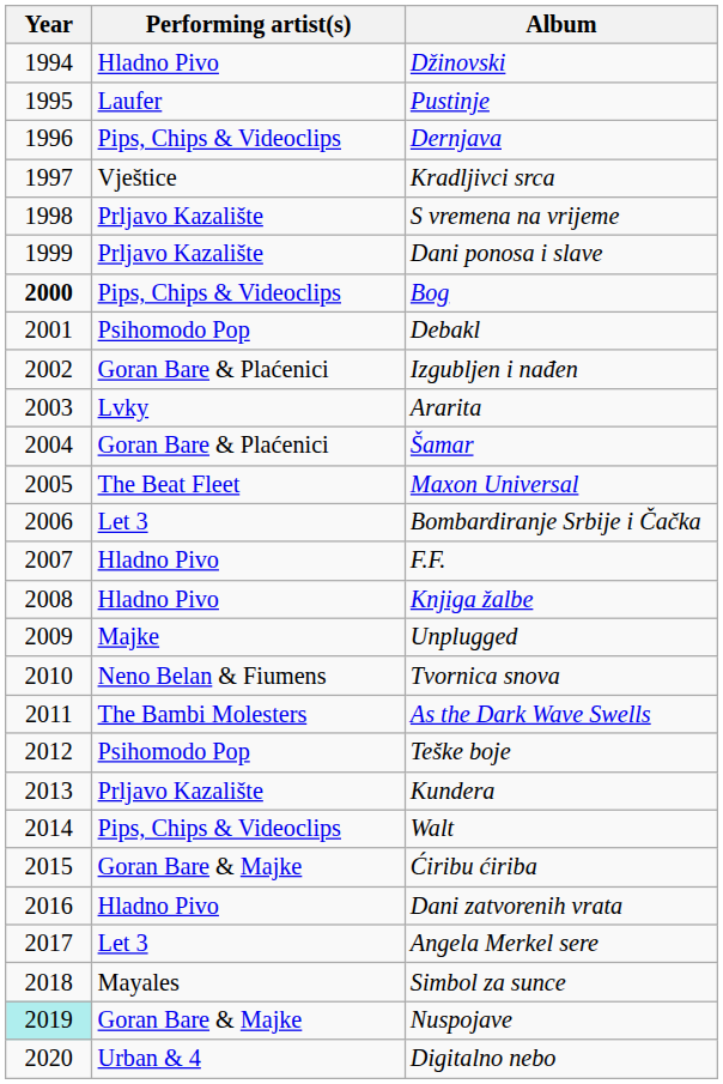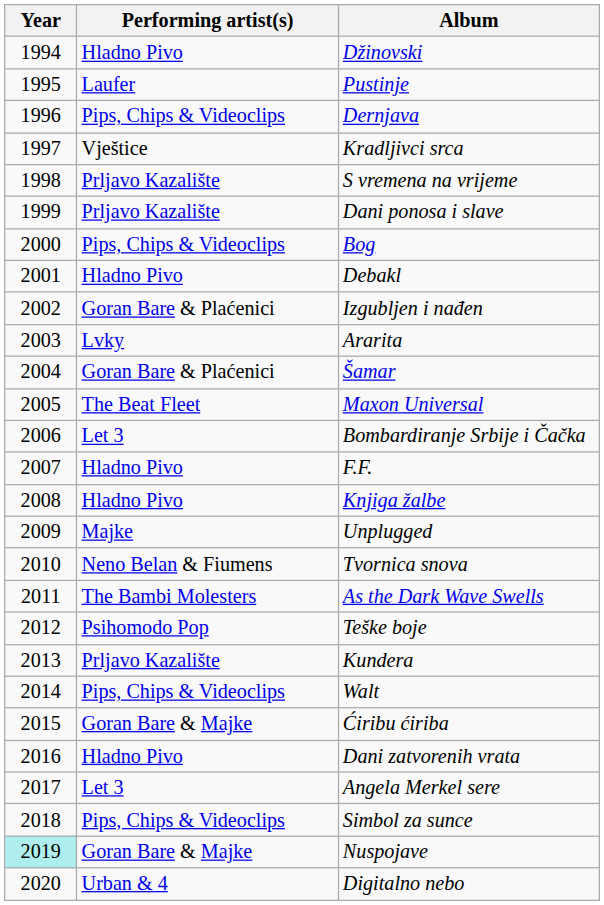 <table class="wikitable sortable">
 <tr>
 <th width="50">Year</th>
 <th width="200">Performing artist(s)</th>
 <th width="200">Album</th>
 </tr>
 <tr>
 <td style="text-align:center;">1994</td>
 <td><a href='#'>Hladno Pivo</a></td>
 <td><em><a href='#'>Džinovski</a></em></td>
 </tr>
 <tr>
 <td style="text-align:center;">1995</td>
 <td><a href='#'>Laufer</a></td>
 <td><em><a href='#'>Pustinje</a></em></td>
 </tr>
 <tr>
 <td style="text-align:center;">1996</td>
 <td><a href='#'>Pips, Chips & Videoclips</a></td>
 <td><em><a href='#'>Dernjava</a></em></td>
 </tr>
 <tr>
 <td style="text-align:center;">1997</td>
 <td>Vještice</td>
 <td><em>Kradljivci srca</em></td>
 </tr>
 <tr>
 <td style="text-align:center;">1998</td>
 <td><a href='#'>Prljavo Kazalište</a></td>
 <td><em>S vremena na vrijeme</em></td>
 </tr>
 <tr>
 <td style="text-align:center;">1999</td>
 <td><a href='#'>Prljavo Kazalište</a></td>
 <td><em>Dani ponosa i slave</em></td>
 </tr>
 <tr>
-<td style="text-align:center;"><strong>2000</strong></td>
+<td style="text-align:center;">2000</td>
 <td><a href='#'>Pips, Chips & Videoclips</a></td>
 <td><em><a href='#'>Bog</a></em></td>
 </tr>
 <tr>
 <td style="text-align:center;">2001</td>
-<td><a href='#'>Psihomodo Pop</a></td>
+<td><a href='#'>Hladno Pivo</a></td>
 <td><em>Debakl</em></td>
 </tr>
 <tr>
 <td style="text-align:center;">2002</td>
 <td><a href='#'>Goran Bare</a> & Plaćenici</td>
 <td><em>Izgubljen i nađen</em></td>
 </tr>
 <tr>
 <td style="text-align:center;">2003</td>
 <td><a href='#'>Lvky</a></td>
 <td><em>Ararita</em></td>
 </tr>
 <tr>
 <td style="text-align:center;">2004</td>
 <td><a href='#'>Goran Bare</a> & Plaćenici</td>
 <td><em><a href='#'>Šamar</a></em></td>
 </tr>
 <tr>
 <td style="text-align:center;">2005</td>
 <td><a href='#'>The Beat Fleet</a></td>
 <td><em><a href='#'>Maxon Universal</a></em></td>
 </tr>
 <tr>
 <td style="text-align:center;">2006</td>
 <td><a href='#'>Let 3</a></td>
 <td><em>Bombardiranje Srbije i Čačka</em></td>
 </tr>
 <tr>
 <td style="text-align:center;">2007</td>
 <td><a href='#'>Hladno Pivo</a></td>
 <td><em>F.F.</em></td>
 </tr>
 <tr>
 <td style="text-align:center;">2008</td>
 <td><a href='#'>Hladno Pivo</a></td>
 <td><em><a href='#'>Knjiga žalbe</a></em></td>
 </tr>
 <tr>
 <td style="text-align:center;">2009</td>
 <td><a href='#'>Majke</a></td>
 <td><em>Unplugged</em></td>
 </tr>
 <tr>
 <td style="text-align:center;">2010</td>
 <td><a href='#'>Neno Belan</a> & Fiumens</td>
 <td><em>Tvornica snova</em></td>
 </tr>
 <tr>
 <td style="text-align:center;">2011</td>
 <td><a href='#'>The Bambi Molesters</a></td>
 <td><em><a href='#'>As the Dark Wave Swells</a></em></td>
 </tr>
 <tr>
 <td style="text-align:center;">2012</td>
 <td><a href='#'>Psihomodo Pop</a></td>
 <td><em>Teške boje</em></td>
 </tr>
 <tr>
 <td style="text-align:center;">2013</td>
 <td><a href='#'>Prljavo Kazalište</a></td>
 <td><em>Kundera</em></td>
 </tr>
 <tr>
 <td style="text-align:center;">2014</td>
 <td><a href='#'>Pips, Chips & Videoclips</a></td>
 <td><em>Walt</em></td>
 </tr>
 <tr>
 <td style="text-align:center;">2015</td>
 <td><a href='#'>Goran Bare</a> & <a href='#'>Majke</a></td>
 <td><em>Ćiribu ćiriba</em></td>
 </tr>
 <tr>
 <td style="text-align:center;">2016</td>
 <td><a href='#'>Hladno Pivo</a></td>
 <td><em>Dani zatvorenih vrata</em></td>
 </tr>
 <tr>
 <td style="text-align:center;">2017</td>
 <td><a href='#'>Let 3</a></td>
 <td><em>Angela Merkel sere</em></td>
 </tr>
 <tr>
 <td style="text-align:center;">2018</td>
-<td>Mayales</td>
+<td><a href='#'>Pips, Chips & Videoclips</a></td>
 <td><em>Simbol za sunce</em></td>
 </tr>
 <tr>
 <td style="background: paleturquoise; text-align:center;">2019</td>
 <td><a href='#'>Goran Bare</a> & <a href='#'>Majke</a></td>
 <td><em>Nuspojave</em></td>
 </tr>
 <tr>
 <td style="text-align:center;">2020</td>
 <td><a href='#'>Urban & 4</a></td>
 <td><em>Digitalno nebo</em></td>
 </tr>
 <tr>
 </tr>
 </table>
